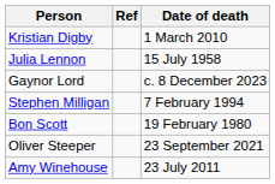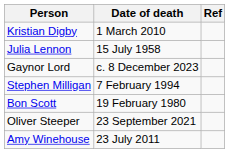 <table class="wikitable">
 <tr>
 <th>Person</th>
+<th>Date of death</th>
 <th>Ref</th>
-<th>Date of death</th>
 </tr>
 <tr>
 <td><a href='#'>Kristian Digby</a></td>
+<td>1 March 2010</td>
 <td></td>
-<td>1 March 2010</td>
 </tr>
 <tr>
 <td><a href='#'>Julia Lennon</a></td>
+<td>15 July 1958</td>
 <td></td>
-<td>15 July 1958</td>
 </tr>
 <tr>
 <td>Gaynor Lord</td>
+<td>c. 8 December 2023</td>
 <td></td>
-<td>c. 8 December 2023</td>
 </tr>
 <tr>
 <td><a href='#'>Stephen Milligan</a></td>
+<td>7 February 1994</td>
 <td></td>
-<td>7 February 1994</td>
 </tr>
 <tr>
 <td><a href='#'>Bon Scott</a></td>
+<td>19 February 1980</td>
 <td></td>
-<td>19 February 1980</td>
 </tr>
 <tr>
 <td>Oliver Steeper</td>
+<td>23 September 2021</td>
 <td></td>
-<td>23 September 2021</td>
 </tr>
 <tr>
 <td><a href='#'>Amy Winehouse</a></td>
+<td>23 July 2011</td>
 <td></td>
-<td>23 July 2011</td>
 </tr>
 </table>
